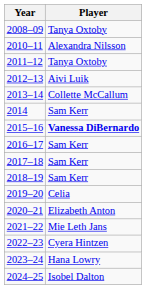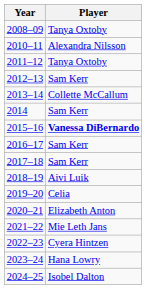 <table class="wikitable">
 <tr>
 <th>Year</th>
 <th>Player</th>
 </tr>
 <tr>
 <td><a href='#'>2008–09</a></td>
 <td> <a href='#'>Tanya Oxtoby</a></td>
 </tr>
 <tr>
 <td><a href='#'>2010–11</a></td>
 <td> <a href='#'>Alexandra Nilsson</a></td>
 </tr>
 <tr>
 <td><a href='#'>2011–12</a></td>
 <td> <a href='#'>Tanya Oxtoby</a></td>
 </tr>
 <tr>
 <td><a href='#'>2012–13</a></td>
-<td> <a href='#'>Aivi Luik</a></td>
+<td> <a href='#'>Sam Kerr</a></td>
 </tr>
 <tr>
 <td><a href='#'>2013–14</a></td>
 <td> <a href='#'>Collette McCallum</a></td>
 </tr>
 <tr>
 <td><a href='#'>2014</a></td>
 <td> <a href='#'>Sam Kerr</a></td>
 </tr>
 <tr>
 <td><a href='#'>2015–16</a></td>
 <td><strong> <a href='#'>Vanessa DiBernardo</a></strong></td>
 </tr>
 <tr>
 <td><a href='#'>2016–17</a></td>
 <td> <a href='#'>Sam Kerr</a></td>
 </tr>
 <tr>
 <td><a href='#'>2017–18</a></td>
 <td> <a href='#'>Sam Kerr</a></td>
 </tr>
 <tr>
 <td><a href='#'>2018–19</a></td>
-<td> <a href='#'>Sam Kerr</a></td>
+<td> <a href='#'>Aivi Luik</a></td>
 </tr>
 <tr>
 <td><a href='#'>2019–20</a></td>
 <td> <a href='#'>Celia</a></td>
 </tr>
 <tr>
 <td><a href='#'>2020–21</a></td>
 <td> <a href='#'>Elizabeth Anton</a></td>
 </tr>
 <tr>
 <td><a href='#'>2021–22</a></td>
 <td> <a href='#'>Mie Leth Jans</a></td>
 </tr>
 <tr>
 <td><a href='#'>2022–23</a></td>
 <td> <a href='#'>Cyera Hintzen</a></td>
 </tr>
 <tr>
 <td><a href='#'>2023–24</a></td>
 <td> <a href='#'>Hana Lowry</a></td>
 </tr>
 <tr>
 <td><a href='#'>2024–25</a></td>
 <td> <a href='#'>Isobel Dalton</a></td>
 </tr>
 </table>
